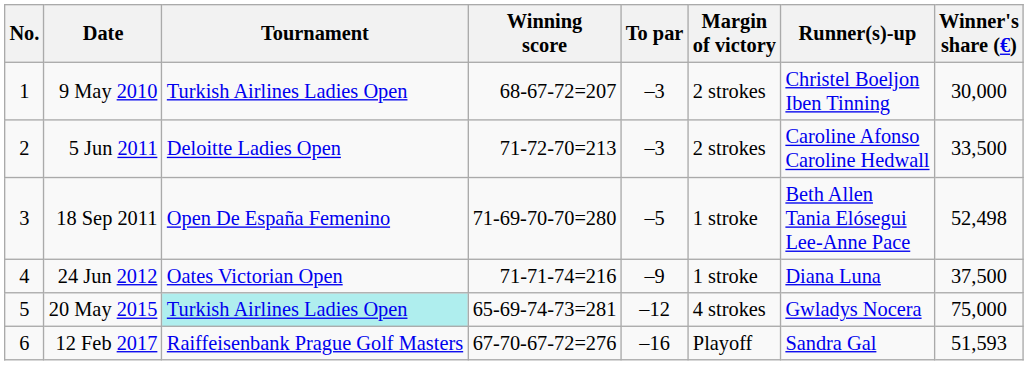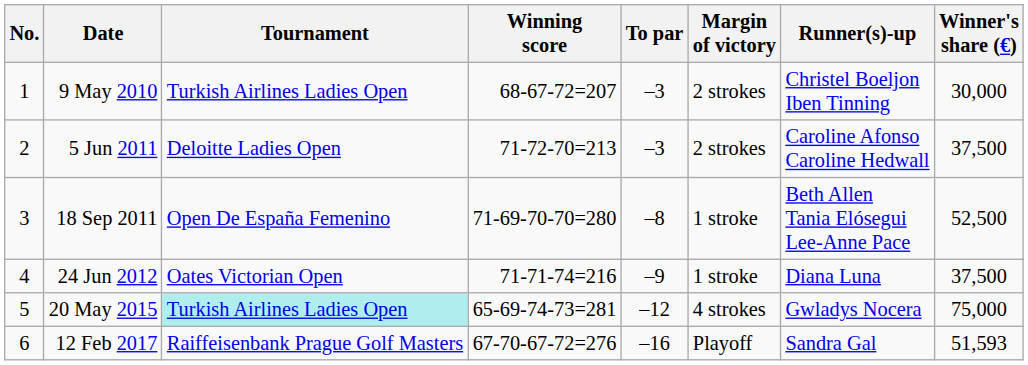 <table class="wikitable" style="font-size:95%;">
 <tr>
 <th>No.</th>
 <th>Date</th>
 <th>Tournament</th>
 <th>Winning<br>score</th>
 <th>To par</th>
 <th>Margin<br>of victory</th>
 <th>Runner(s)-up</th>
 <th>Winner's<br>share (<a href='#'>€</a>)</th>
 </tr>
 <tr>
 <td align=center>1</td>
 <td align=right>9 May <a href='#'>2010</a></td>
 <td><a href='#'>Turkish Airlines Ladies Open</a></td>
 <td align=right>68-67-72=207</td>
 <td align=center>–3</td>
 <td>2 strokes</td>
 <td> <a href='#'>Christel Boeljon</a><br> <a href='#'>Iben Tinning</a></td>
 <td align=center>30,000</td>
 </tr>
 <tr>
 <td align=center>2</td>
 <td align=right>5 Jun <a href='#'>2011</a></td>
 <td><a href='#'>Deloitte Ladies Open</a></td>
 <td align=right>71-72-70=213</td>
 <td align=center>–3</td>
 <td>2 strokes</td>
 <td> <a href='#'>Caroline Afonso</a> <br>  <a href='#'>Caroline Hedwall</a></td>
-<td align=center>33,500</td>
+<td align=center>37,500</td>
 </tr>
 <tr>
 <td align=center>3</td>
 <td align=right>18 Sep 2011</td>
 <td><a href='#'>Open De España Femenino</a></td>
 <td align=right>71-69-70-70=280</td>
-<td align=center>–5</td>
+<td align=center>–8</td>
 <td>1 stroke</td>
 <td> <a href='#'>Beth Allen</a><br> <a href='#'>Tania Elósegui</a><br> <a href='#'>Lee-Anne Pace</a></td>
-<td align=center>52,498</td>
+<td align=center>52,500</td>
 </tr>
 <tr>
 <td align=center>4</td>
 <td align=right>24 Jun <a href='#'>2012</a></td>
 <td><a href='#'>Oates Victorian Open</a></td>
 <td align=right>71-71-74=216</td>
 <td align=center>–9</td>
 <td>1 stroke</td>
 <td> <a href='#'>Diana Luna</a></td>
 <td align=center>37,500</td>
 </tr>
 <tr>
 <td align=center>5</td>
 <td align=right>20 May <a href='#'>2015</a></td>
 <td style="background: paleturquoise;"><a href='#'>Turkish Airlines Ladies Open</a></td>
 <td align=right>65-69-74-73=281</td>
 <td align=center>–12</td>
 <td>4 strokes</td>
 <td> <a href='#'>Gwladys Nocera</a></td>
 <td align=center>75,000</td>
 </tr>
 <tr>
 <td align=center>6</td>
 <td align=right>12 Feb <a href='#'>2017</a></td>
 <td><a href='#'>Raiffeisenbank Prague Golf Masters</a></td>
 <td align=right>67-70-67-72=276</td>
 <td align=center>–16</td>
 <td>Playoff</td>
 <td> <a href='#'>Sandra Gal</a></td>
 <td align=center>51,593</td>
 </tr>
 </table>
